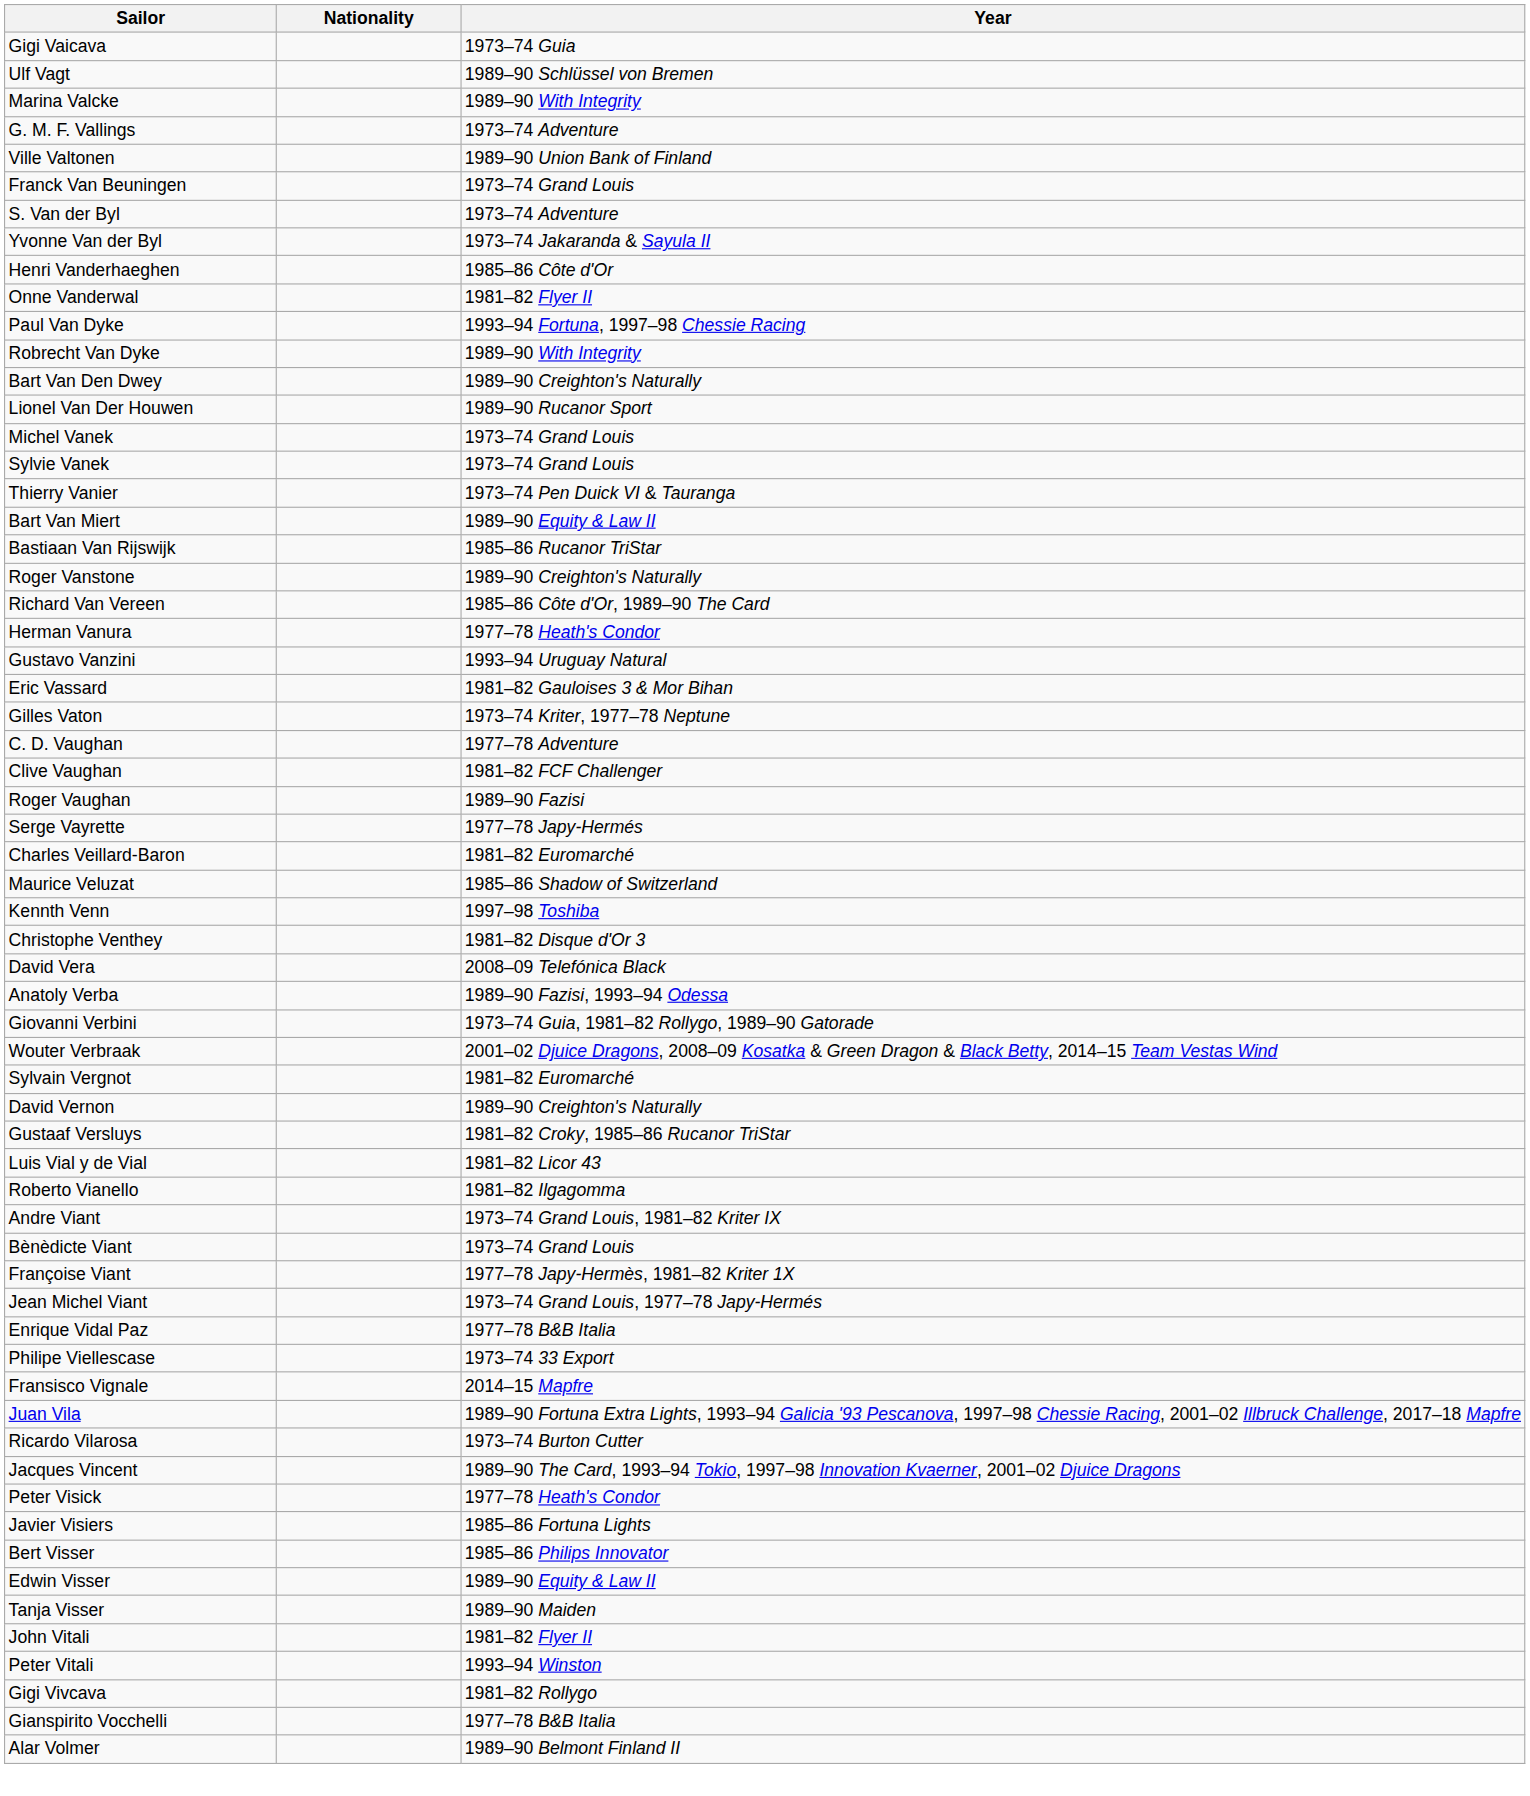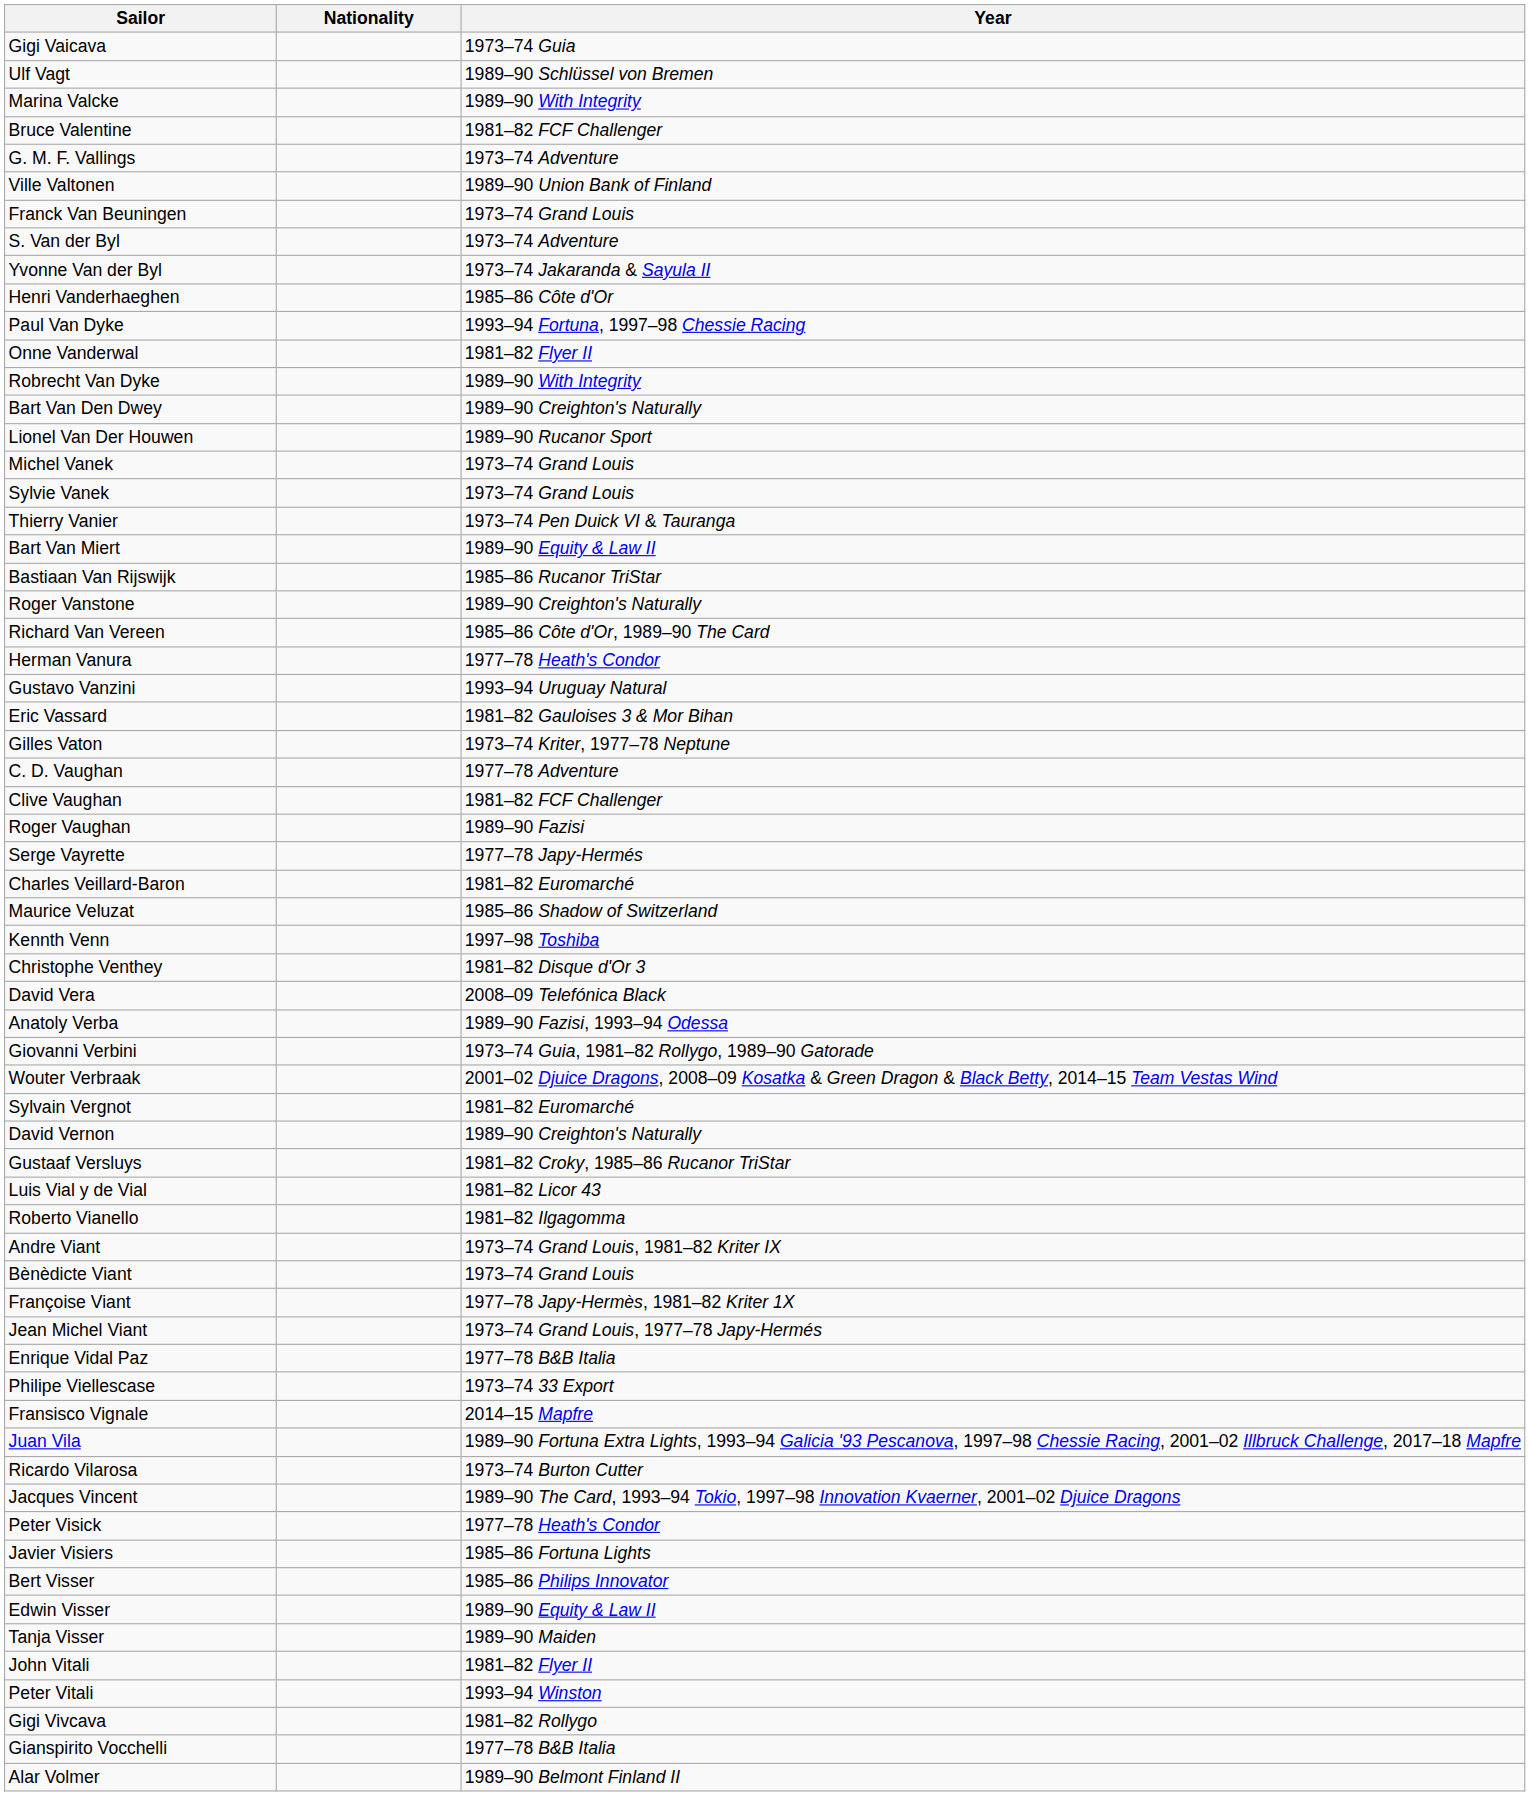 <table class=wikitable>
 <tr>
 <th style="width:15em">Sailor</th>
 <th style="width:10em">Nationality</th>
 <th>Year</th>
 </tr>
 <tr>
 <td>Gigi Vaicava</td>
 <td></td>
 <td>1973–74 <em>Guia</em></td>
 </tr>
 <tr>
 <td>Ulf Vagt</td>
 <td></td>
 <td>1989–90 <em>Schlüssel von Bremen</em></td>
 </tr>
 <tr>
 <td>Marina Valcke</td>
 <td></td>
 <td>1989–90 <em><a href='#'>With Integrity</a></em></td>
+</tr>
+<tr>
+<td>Bruce Valentine</td>
+<td></td>
+<td>1981–82 <em>FCF Challenger</em></td>
 </tr>
 <tr>
 <td>G. M. F. Vallings</td>
 <td></td>
 <td>1973–74 <em>Adventure</em></td>
 </tr>
 <tr>
 <td>Ville Valtonen</td>
 <td></td>
 <td>1989–90 <em>Union Bank of Finland</em></td>
 </tr>
 <tr>
 <td>Franck Van Beuningen</td>
 <td></td>
 <td>1973–74 <em>Grand Louis</em></td>
 </tr>
 <tr>
 <td>S. Van der Byl</td>
 <td></td>
 <td>1973–74 <em>Adventure</em></td>
 </tr>
 <tr>
 <td>Yvonne Van der Byl</td>
 <td></td>
 <td>1973–74 <em>Jakaranda</em> & <em><a href='#'>Sayula II</a></em></td>
 </tr>
 <tr>
 <td>Henri Vanderhaeghen</td>
 <td></td>
 <td>1985–86 <em>Côte d'Or</em></td>
 </tr>
 <tr>
+<td>Paul Van Dyke</td>
+<td></td>
+<td>1993–94 <em><a href='#'>Fortuna</a></em>, 1997–98 <em><a href='#'>Chessie Racing</a></em></td>
+</tr>
+<tr>
 <td>Onne Vanderwal</td>
 <td></td>
 <td>1981–82 <em><a href='#'>Flyer II</a></em></td>
-</tr>
-<tr>
-<td>Paul Van Dyke</td>
-<td></td>
-<td>1993–94 <em><a href='#'>Fortuna</a></em>, 1997–98 <em><a href='#'>Chessie Racing</a></em></td>
 </tr>
 <tr>
 <td>Robrecht Van Dyke</td>
 <td></td>
 <td>1989–90 <em><a href='#'>With Integrity</a></em></td>
 </tr>
 <tr>
 <td>Bart Van Den Dwey</td>
 <td></td>
 <td>1989–90 <em>Creighton's Naturally</em></td>
 </tr>
 <tr>
 <td>Lionel Van Der Houwen</td>
 <td></td>
 <td>1989–90 <em>Rucanor Sport</em></td>
 </tr>
 <tr>
 <td>Michel Vanek</td>
 <td></td>
 <td>1973–74 <em>Grand Louis</em></td>
 </tr>
 <tr>
 <td>Sylvie Vanek</td>
 <td></td>
 <td>1973–74 <em>Grand Louis</em></td>
 </tr>
 <tr>
 <td>Thierry Vanier</td>
 <td></td>
 <td>1973–74 <em>Pen Duick VI</em> & <em>Tauranga</em></td>
 </tr>
 <tr>
 <td>Bart Van Miert</td>
 <td></td>
 <td>1989–90 <em><a href='#'>Equity & Law II</a></em></td>
 </tr>
 <tr>
 <td>Bastiaan Van Rijswijk</td>
 <td></td>
 <td>1985–86 <em>Rucanor TriStar</em></td>
 </tr>
 <tr>
 <td>Roger Vanstone</td>
 <td></td>
 <td>1989–90 <em>Creighton's Naturally</em></td>
 </tr>
 <tr>
 <td>Richard Van Vereen</td>
 <td></td>
 <td>1985–86 <em>Côte d'Or</em>, 1989–90 <em>The Card</em></td>
 </tr>
 <tr>
 <td>Herman Vanura</td>
 <td></td>
 <td>1977–78 <em><a href='#'>Heath's Condor</a></em></td>
 </tr>
 <tr>
 <td>Gustavo Vanzini</td>
 <td></td>
 <td>1993–94 <em>Uruguay Natural</em></td>
 </tr>
 <tr>
 <td>Eric Vassard</td>
 <td></td>
 <td>1981–82 <em>Gauloises 3 & Mor Bihan</em></td>
 </tr>
 <tr>
 <td>Gilles Vaton</td>
 <td></td>
 <td>1973–74 <em>Kriter</em>, 1977–78 <em>Neptune</em></td>
 </tr>
 <tr>
 <td>C. D. Vaughan</td>
 <td></td>
 <td>1977–78 <em>Adventure</em></td>
 </tr>
 <tr>
 <td>Clive Vaughan</td>
 <td></td>
 <td>1981–82 <em>FCF Challenger</em></td>
 </tr>
 <tr>
 <td>Roger Vaughan</td>
 <td></td>
 <td>1989–90 <em>Fazisi</em></td>
 </tr>
 <tr>
 <td>Serge Vayrette</td>
 <td></td>
 <td>1977–78 <em>Japy-Hermés</em></td>
 </tr>
 <tr>
 <td>Charles Veillard-Baron</td>
 <td></td>
 <td>1981–82 <em>Euromarché</em></td>
 </tr>
 <tr>
 <td>Maurice Veluzat</td>
 <td></td>
 <td>1985–86 <em>Shadow of Switzerland</em></td>
 </tr>
 <tr>
 <td>Kennth Venn</td>
 <td></td>
 <td>1997–98 <em><a href='#'>Toshiba</a></em></td>
 </tr>
 <tr>
 <td>Christophe Venthey</td>
 <td></td>
 <td>1981–82 <em>Disque d'Or 3</em></td>
 </tr>
 <tr>
 <td>David Vera</td>
 <td></td>
 <td>2008–09 <em>Telefónica Black</em></td>
 </tr>
 <tr>
 <td>Anatoly Verba</td>
 <td></td>
 <td>1989–90 <em>Fazisi</em>, 1993–94 <em><a href='#'>Odessa</a></em></td>
 </tr>
 <tr>
 <td>Giovanni Verbini</td>
 <td></td>
 <td>1973–74 <em>Guia</em>, 1981–82 <em>Rollygo</em>, 1989–90 <em>Gatorade</em></td>
 </tr>
 <tr>
 <td>Wouter Verbraak</td>
 <td></td>
 <td>2001–02 <em><a href='#'>Djuice Dragons</a></em>, 2008–09 <em><a href='#'>Kosatka</a></em> & <em>Green Dragon</em> & <em><a href='#'>Black Betty</a></em>, 2014–15 <em><a href='#'>Team Vestas Wind</a></em></td>
 </tr>
 <tr>
 <td>Sylvain Vergnot</td>
 <td></td>
 <td>1981–82 <em>Euromarché</em></td>
 </tr>
 <tr>
 <td>David Vernon</td>
 <td></td>
 <td>1989–90 <em>Creighton's Naturally</em></td>
 </tr>
 <tr>
 <td>Gustaaf Versluys</td>
 <td></td>
 <td>1981–82 <em>Croky</em>, 1985–86 <em>Rucanor TriStar</em></td>
 </tr>
 <tr>
 <td>Luis Vial y de Vial</td>
 <td></td>
 <td>1981–82 <em>Licor 43</em></td>
 </tr>
 <tr>
 <td>Roberto Vianello</td>
 <td></td>
 <td>1981–82 <em>Ilgagomma</em></td>
 </tr>
 <tr>
 <td>Andre Viant</td>
 <td></td>
 <td>1973–74 <em>Grand Louis</em>, 1981–82 <em>Kriter IX</em></td>
 </tr>
 <tr>
 <td>Bènèdicte Viant</td>
 <td></td>
 <td>1973–74 <em>Grand Louis</em></td>
 </tr>
 <tr>
 <td>Françoise Viant</td>
 <td></td>
 <td>1977–78 <em>Japy-Hermès</em>, 1981–82 <em>Kriter 1X</em></td>
 </tr>
 <tr>
 <td>Jean Michel Viant</td>
 <td></td>
 <td>1973–74 <em>Grand Louis</em>, 1977–78 <em>Japy-Hermés</em></td>
 </tr>
 <tr>
 <td>Enrique Vidal Paz</td>
 <td></td>
 <td>1977–78 <em>B&B Italia</em></td>
 </tr>
 <tr>
 <td>Philipe Viellescase</td>
 <td></td>
 <td>1973–74 <em>33 Export</em></td>
 </tr>
 <tr>
 <td>Fransisco Vignale</td>
 <td></td>
 <td>2014–15 <em><a href='#'>Mapfre</a></em></td>
 </tr>
 <tr>
 <td><a href='#'>Juan Vila</a></td>
 <td></td>
 <td>1989–90 <em>Fortuna Extra Lights</em>, 1993–94 <em><a href='#'>Galicia '93 Pescanova</a></em>, 1997–98 <em><a href='#'>Chessie Racing</a></em>, 2001–02 <em><a href='#'>Illbruck Challenge</a></em>, 2017–18 <em><a href='#'>Mapfre</a></em></td>
 </tr>
 <tr>
 <td>Ricardo Vilarosa</td>
 <td></td>
 <td>1973–74 <em>Burton Cutter</em></td>
 </tr>
 <tr>
 <td>Jacques Vincent</td>
 <td></td>
 <td>1989–90 <em>The Card</em>, 1993–94 <em><a href='#'>Tokio</a></em>, 1997–98 <em><a href='#'>Innovation Kvaerner</a></em>, 2001–02 <em><a href='#'>Djuice Dragons</a></em></td>
 </tr>
 <tr>
 <td>Peter Visick</td>
 <td></td>
 <td>1977–78 <em><a href='#'>Heath's Condor</a></em></td>
 </tr>
 <tr>
 <td>Javier Visiers</td>
 <td></td>
 <td>1985–86 <em>Fortuna Lights</em></td>
 </tr>
 <tr>
 <td>Bert Visser</td>
 <td></td>
 <td>1985–86 <em><a href='#'>Philips Innovator</a></em></td>
 </tr>
 <tr>
 <td>Edwin Visser</td>
 <td></td>
 <td>1989–90 <em><a href='#'>Equity & Law II</a></em></td>
 </tr>
 <tr>
 <td>Tanja Visser</td>
 <td></td>
 <td>1989–90 <em>Maiden</em></td>
 </tr>
 <tr>
 <td>John Vitali</td>
 <td></td>
 <td>1981–82 <em><a href='#'>Flyer II</a></em></td>
 </tr>
 <tr>
 <td>Peter Vitali</td>
 <td></td>
 <td>1993–94 <em><a href='#'>Winston</a></em></td>
 </tr>
 <tr>
 <td>Gigi Vivcava</td>
 <td></td>
 <td>1981–82 <em>Rollygo</em></td>
 </tr>
 <tr>
 <td>Gianspirito Vocchelli</td>
 <td></td>
 <td>1977–78 <em>B&B Italia</em></td>
 </tr>
 <tr>
 <td>Alar Volmer</td>
 <td></td>
 <td>1989–90 <em>Belmont Finland II</em></td>
 </tr>
 </table>
